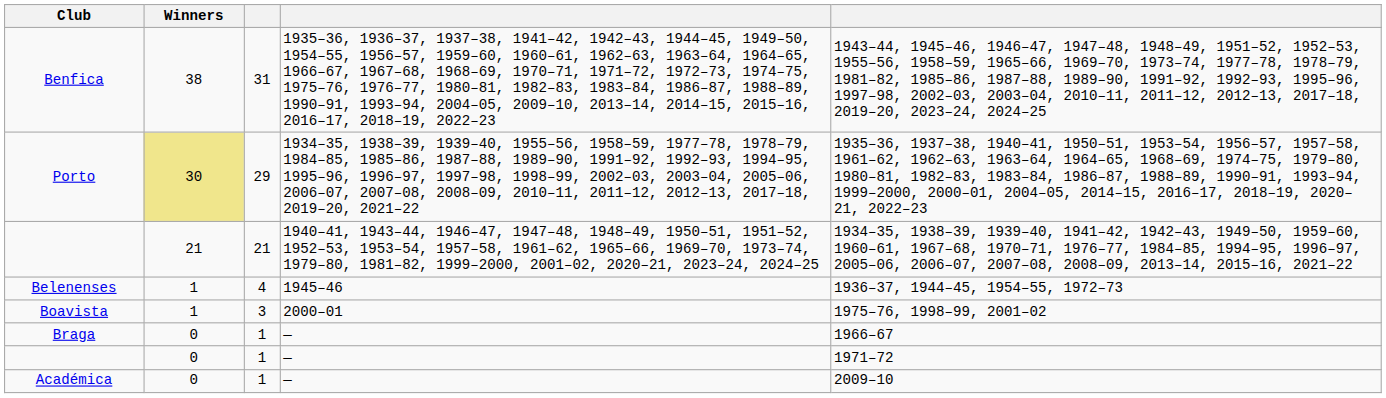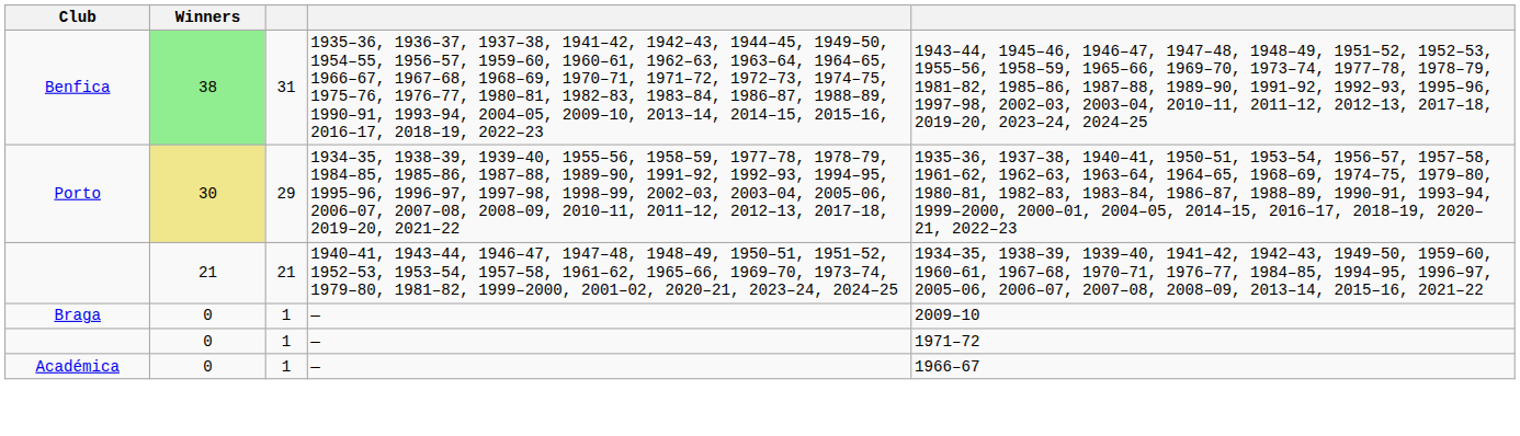 <table class="wikitable" style="width:100%; text-align:center;">
 <tr>
 <th>Club</th>
 <th>Winners</th>
 <th></th>
 <th width=40%></th>
 <th width=40%></th>
 </tr>
 <tr>
 <td><a href='#'>Benfica</a></td>
-<td>38</td>
+<td style="background: lightgreen;">38</td>
 <td>31</td>
 <td align=left>1935–36, 1936–37, 1937–38, 1941–42, 1942–43, 1944–45, 1949–50, 1954–55, 1956–57, 1959–60, 1960–61, 1962–63, 1963–64, 1964–65, 1966–67, 1967–68, 1968–69, 1970–71, 1971–72, 1972–73, 1974–75, 1975–76, 1976–77, 1980–81, 1982–83, 1983–84, 1986–87, 1988–89, 1990–91, 1993–94, 2004–05, 2009–10, 2013–14, 2014–15, 2015–16, 2016–17, 2018–19, 2022–23</td>
 <td align=left>1943–44, 1945–46, 1946–47, 1947–48, 1948–49, 1951–52, 1952–53, 1955–56, 1958–59, 1965–66, 1969–70, 1973–74, 1977–78, 1978–79, 1981–82, 1985–86, 1987–88, 1989–90, 1991–92, 1992–93, 1995–96, 1997–98, 2002–03, 2003–04, 2010–11, 2011–12, 2012–13, 2017–18, 2019–20, 2023–24, 2024–25</td>
 </tr>
 <tr>
 <td><a href='#'>Porto</a></td>
 <td style="background: khaki;">30</td>
 <td>29</td>
 <td align=left>1934–35, 1938–39, 1939–40, 1955–56, 1958–59, 1977–78, 1978–79, 1984–85, 1985–86, 1987–88, 1989–90, 1991–92, 1992–93, 1994–95, 1995–96, 1996–97, 1997–98, 1998–99, 2002–03, 2003–04, 2005–06, 2006–07, 2007–08, 2008–09, 2010–11, 2011–12, 2012–13, 2017–18, 2019–20, 2021–22</td>
 <td align=left>1935–36, 1937–38, 1940–41, 1950–51, 1953–54, 1956–57, 1957–58, 1961–62, 1962–63, 1963–64, 1964–65, 1968–69, 1974–75, 1979–80, 1980–81, 1982–83, 1983–84, 1986–87, 1988–89, 1990–91, 1993–94, 1999–2000, 2000–01, 2004–05, 2014–15, 2016–17, 2018–19, 2020–21, 2022–23</td>
 </tr>
 <tr>
 <td></td>
 <td>21</td>
 <td>21</td>
 <td align=left>1940–41, 1943–44, 1946–47, 1947–48, 1948–49, 1950–51, 1951–52, 1952–53, 1953–54, 1957–58, 1961–62, 1965–66, 1969–70, 1973–74, 1979–80, 1981–82, 1999–2000, 2001–02, 2020–21, 2023–24, 2024–25</td>
 <td align=left>1934–35, 1938–39, 1939–40, 1941–42, 1942–43, 1949–50, 1959–60, 1960–61, 1967–68, 1970–71, 1976–77, 1984–85, 1994–95, 1996–97, 2005–06, 2006–07, 2007–08, 2008–09, 2013–14, 2015–16, 2021–22</td>
 </tr>
 <tr>
-<td><a href='#'>Belenenses</a></td>
-<td>1</td>
-<td>4</td>
-<td align="left">1945–46</td>
-<td align="left">1936–37, 1944–45, 1954–55, 1972–73</td>
-</tr>
-<tr>
-<td><a href='#'>Boavista</a></td>
-<td>1</td>
-<td>3</td>
-<td align="left">2000–01</td>
-<td align="left">1975–76, 1998–99, 2001–02</td>
-</tr>
-<tr>
 <td><a href='#'>Braga</a></td>
 <td>0</td>
 <td>1</td>
 <td align=left>—</td>
-<td align="left">1966–67</td>
+<td align=left>2009–10</td>
 </tr>
 <tr>
 <td></td>
 <td>0</td>
 <td>1</td>
 <td align="left">—</td>
 <td align="left">1971–72</td>
 </tr>
 <tr>
 <td><a href='#'>Académica</a></td>
 <td>0</td>
 <td>1</td>
 <td align="left">—</td>
-<td align=left>2009–10</td>
+<td align="left">1966–67</td>
 </tr>
 </table>
